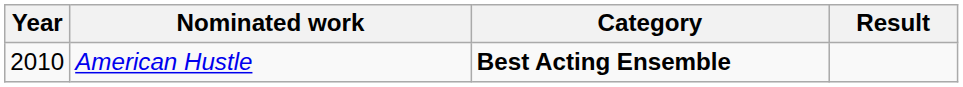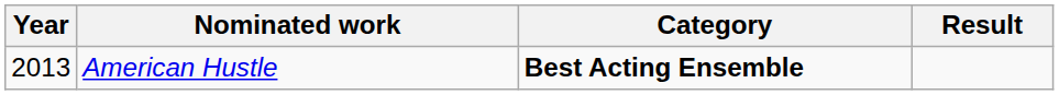 <table class="wikitable sortable" width="50%">
 <tr>
 <th width="1%">Year</th>
 <th width="45%">Nominated work</th>
 <th width="40%">Category</th>
 <th width="14%">Result</th>
 </tr>
 <tr>
-<td>2010</td>
+<td>2013</td>
 <td><em><a href='#'>American Hustle</a></em></td>
 <td><strong>Best Acting Ensemble</strong></td>
 <td></td>
 </tr>
 </table>
